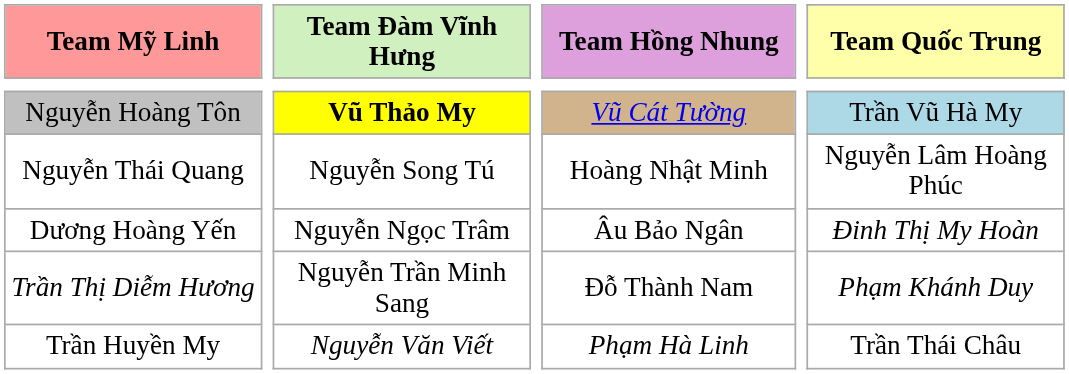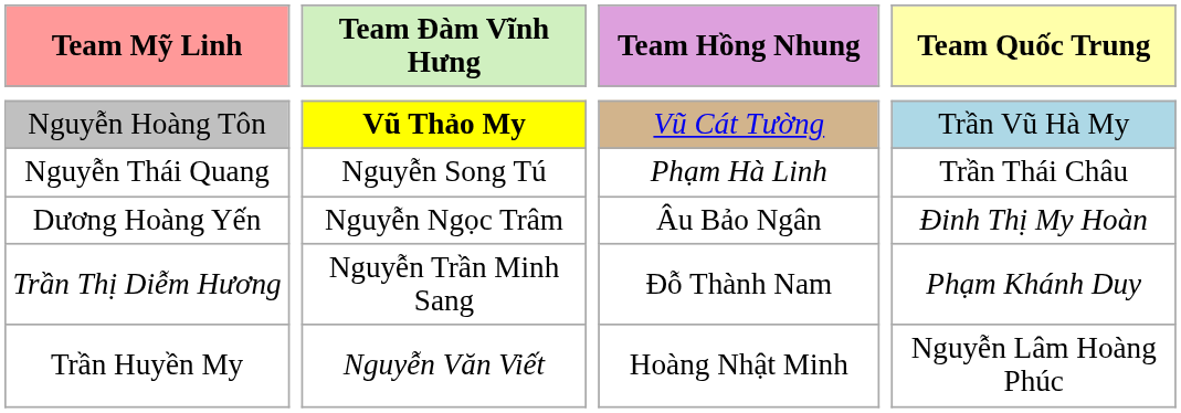 <table class="wikitable" style="border:none;background:transparent;text-align:center;margin:auto">
 <tr>
 <td bgcolor="#ff9999" style="width:16em"><strong>Team Mỹ Linh</strong></td>
 <td style="border:none" bgcolor="transparent"></td>
 <td bgcolor="#d0f0c0" style="width:16em"><strong>Team Đàm Vĩnh Hưng</strong></td>
 <td style="border:none" bgcolor="transparent"></td>
 <td bgcolor="#dda0dd" style="width:16em"><strong>Team Hồng Nhung</strong></td>
 <td style="border:none" bgcolor="transparent"></td>
 <td bgcolor="#FFFFAA" style="width:16em"><strong>Team Quốc Trung</strong></td>
 </tr>
 <tr style="border:none" bgcolor="transparent">
 <td style="border:none" bgcolor="transparent"></td>
 </tr>
 <tr>
 <td bgcolor="silver">Nguyễn Hoàng Tôn</td>
 <td rowspan="10" style="border:none" bgcolor="transparent"></td>
 <td bgcolor="yellow"><strong>Vũ Thảo My</strong></td>
 <td rowspan="10" style="border:none" bgcolor="transparent"></td>
 <td bgcolor="tan"><em><a href='#'>Vũ Cát Tường</a></em></td>
 <td rowspan="10" style="border:none" bgcolor="transparent"></td>
 <td bgcolor="lightblue">Trần Vũ Hà My</td>
 </tr>
 <tr>
 <td>Nguyễn Thái Quang</td>
 <td>Nguyễn Song Tú</td>
-<td>Hoàng Nhật Minh</td>
-<td>Nguyễn Lâm Hoàng Phúc</td>
+<td><em>Phạm Hà Linh</em></td>
+<td>Trần Thái Châu</td>
 </tr>
 <tr>
 <td>Dương Hoàng Yến</td>
 <td>Nguyễn Ngọc Trâm</td>
 <td>Âu Bảo Ngân</td>
 <td><em>Đinh Thị My Hoàn</em></td>
 </tr>
 <tr>
 <td><em>Trần Thị Diễm Hương</em></td>
 <td>Nguyễn Trần Minh Sang</td>
 <td>Đỗ Thành Nam</td>
 <td><em>Phạm Khánh Duy</em></td>
 </tr>
 <tr>
 <td>Trần Huyền My</td>
 <td><em>Nguyễn Văn Viết</em></td>
-<td><em>Phạm Hà Linh</em></td>
-<td>Trần Thái Châu</td>
+<td>Hoàng Nhật Minh</td>
+<td>Nguyễn Lâm Hoàng Phúc</td>
 </tr>
 <tr>
 </tr>
 </table>
